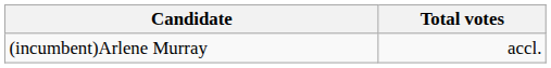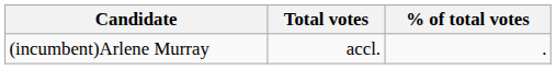 <table class="wikitable" width="475">
 <tr>
 <th align="left">Candidate</th>
 <th align="right">Total votes</th>
+<th align="right">% of total votes</th>
 </tr>
 <tr>
 <td align="left">(incumbent)Arlene Murray</td>
 <td align="right">accl.</td>
+<td align="right">.</td>
 </tr>
 </table>
